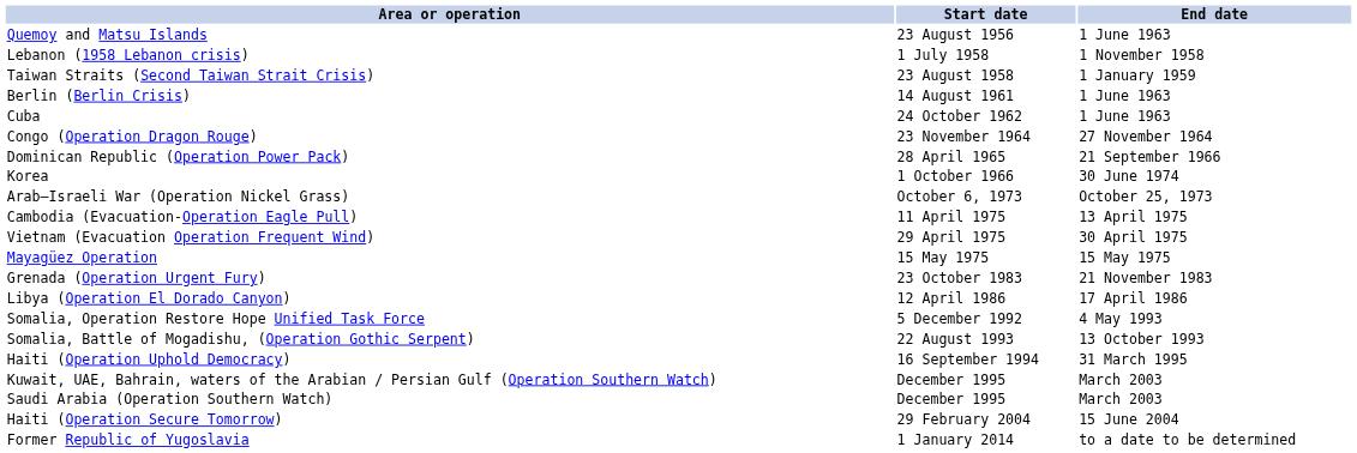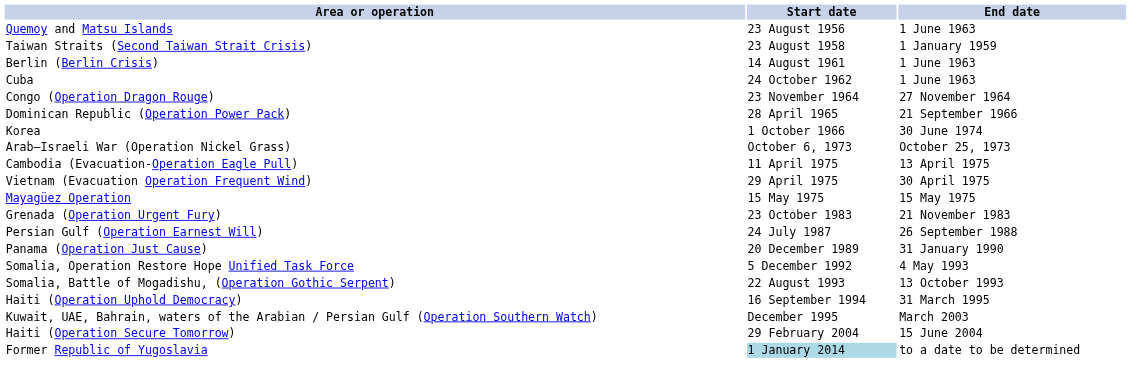 <table class="toccolours" style="width:100%; clear:both; margin:1.5em auto;">
 <tr>
 </tr>
 <tr style="background:#c5d2ea;">
 <th>Area or operation</th>
 <th>Start date</th>
 <th>End date</th>
 </tr>
 <tr>
 <td><a href='#'>Quemoy</a> and <a href='#'>Matsu Islands</a></td>
 <td>23 August 1956</td>
 <td>1 June 1963</td>
-</tr>
-<tr>
-<td>Lebanon (<a href='#'>1958 Lebanon crisis</a>)</td>
-<td>1 July 1958</td>
-<td>1 November 1958</td>
 </tr>
 <tr>
 <td>Taiwan Straits (<a href='#'>Second Taiwan Strait Crisis</a>)</td>
 <td>23 August 1958</td>
 <td>1 January 1959</td>
 </tr>
 <tr>
 <td>Berlin (<a href='#'>Berlin Crisis</a>)</td>
 <td>14 August 1961</td>
 <td>1 June 1963</td>
 </tr>
 <tr>
 <td>Cuba</td>
 <td>24 October 1962</td>
 <td>1 June 1963</td>
 </tr>
 <tr>
 <td>Congo (<a href='#'>Operation Dragon Rouge</a>)</td>
 <td>23 November 1964</td>
 <td>27 November 1964</td>
 </tr>
 <tr>
 <td>Dominican Republic (<a href='#'>Operation Power Pack</a>)</td>
 <td>28 April 1965</td>
 <td>21 September 1966</td>
 </tr>
 <tr>
 <td>Korea</td>
 <td>1 October 1966</td>
 <td>30 June 1974</td>
 </tr>
 <tr>
 <td>Arab–Israeli War (Operation Nickel Grass)</td>
 <td>October 6, 1973</td>
 <td>October 25, 1973</td>
 </tr>
 <tr>
 <td>Cambodia (Evacuation-<a href='#'>Operation Eagle Pull</a>)</td>
 <td>11 April 1975</td>
 <td>13 April 1975</td>
 </tr>
 <tr>
 <td>Vietnam (Evacuation <a href='#'>Operation Frequent Wind</a>)</td>
 <td>29 April 1975</td>
 <td>30 April 1975</td>
 </tr>
 <tr>
 <td><a href='#'>Mayagüez Operation</a></td>
 <td>15 May 1975</td>
 <td>15 May 1975</td>
 </tr>
 <tr>
 <td>Grenada (<a href='#'>Operation Urgent Fury</a>)</td>
 <td>23 October 1983</td>
 <td>21 November 1983</td>
 </tr>
 <tr>
-<td>Libya (<a href='#'>Operation El Dorado Canyon</a>)</td>
-<td>12 April 1986</td>
-<td>17 April 1986</td>
+<td>Persian Gulf (<a href='#'>Operation Earnest Will</a>)</td>
+<td>24 July 1987</td>
+<td>26 September 1988</td>
+</tr>
+<tr>
+<td>Panama (<a href='#'>Operation Just Cause</a>)</td>
+<td>20 December 1989</td>
+<td>31 January 1990</td>
 </tr>
 <tr>
 <td>Somalia, Operation Restore Hope <a href='#'>Unified Task Force</a></td>
 <td>5 December 1992</td>
 <td>4 May 1993</td>
 </tr>
 <tr>
 <td>Somalia, Battle of Mogadishu, (<a href='#'>Operation Gothic Serpent</a>)</td>
 <td>22 August 1993</td>
 <td>13 October 1993</td>
 </tr>
 <tr>
 <td>Haiti (<a href='#'>Operation Uphold Democracy</a>)</td>
 <td>16 September 1994</td>
 <td>31 March 1995</td>
 </tr>
 <tr>
 <td>Kuwait, UAE, Bahrain, waters of the Arabian / Persian Gulf (<a href='#'>Operation Southern Watch</a>)</td>
 <td>December 1995</td>
 <td>March 2003</td>
 </tr>
 <tr>
-<td>Saudi Arabia (Operation Southern Watch)</td>
-<td>December 1995</td>
-<td>March 2003</td>
-</tr>
-<tr>
 <td>Haiti (<a href='#'>Operation Secure Tomorrow</a>)</td>
 <td>29 February 2004</td>
 <td>15 June 2004</td>
 </tr>
 <tr>
 <td>Former <a href='#'>Republic of Yugoslavia</a></td>
-<td>1 January 2014</td>
+<td style="background: lightblue;">1 January 2014</td>
 <td>to a date to be determined</td>
 </tr>
 </table>
